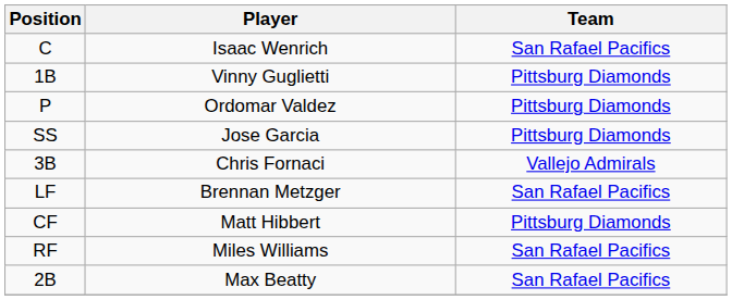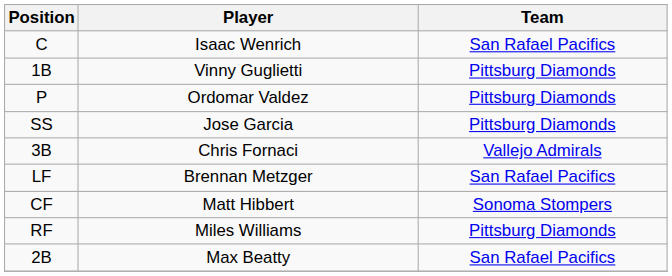 <table class="wikitable"  style="width:50%; text-align:center;">
 <tr>
 <th style="width:5%;">Position</th>
 <th style="width:55%;">Player</th>
 <th style="width:55%;">Team</th>
 </tr>
 <tr>
 <td>C</td>
 <td>Isaac Wenrich</td>
 <td><a href='#'>San Rafael Pacifics</a></td>
 </tr>
 <tr>
 <td>1B</td>
 <td>Vinny Guglietti</td>
 <td><a href='#'>Pittsburg Diamonds</a></td>
 </tr>
 <tr>
 <td>P</td>
 <td>Ordomar Valdez</td>
 <td><a href='#'>Pittsburg Diamonds</a></td>
 </tr>
 <tr>
 <td>SS</td>
 <td>Jose Garcia</td>
 <td><a href='#'>Pittsburg Diamonds</a></td>
 </tr>
 <tr>
 <td>3B</td>
 <td>Chris Fornaci</td>
 <td><a href='#'>Vallejo Admirals</a></td>
 </tr>
 <tr>
 <td>LF</td>
 <td>Brennan Metzger</td>
 <td><a href='#'>San Rafael Pacifics</a></td>
 </tr>
 <tr>
 <td>CF</td>
 <td>Matt Hibbert</td>
-<td><a href='#'>Pittsburg Diamonds</a></td>
+<td><a href='#'>Sonoma Stompers</a></td>
 </tr>
 <tr>
 <td>RF</td>
 <td>Miles Williams</td>
-<td><a href='#'>San Rafael Pacifics</a></td>
+<td><a href='#'>Pittsburg Diamonds</a></td>
 </tr>
 <tr>
 <td>2B</td>
 <td>Max Beatty</td>
 <td><a href='#'>San Rafael Pacifics</a></td>
 </tr>
 <tr>
 </tr>
 </table>
